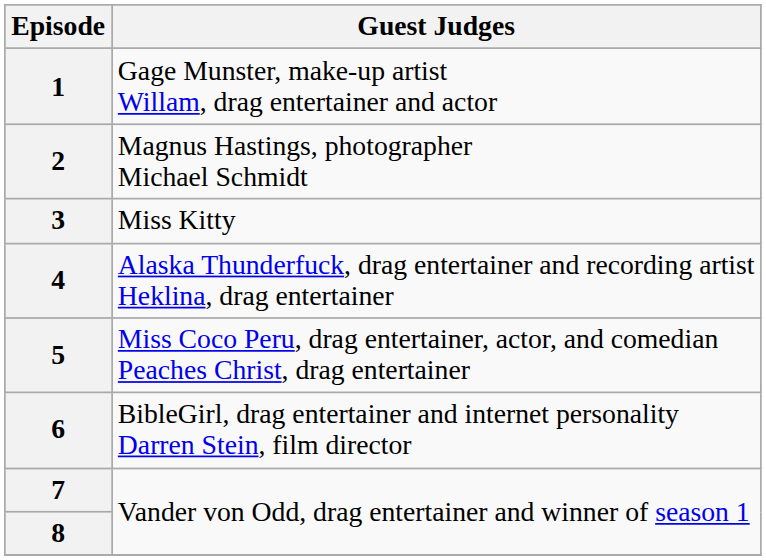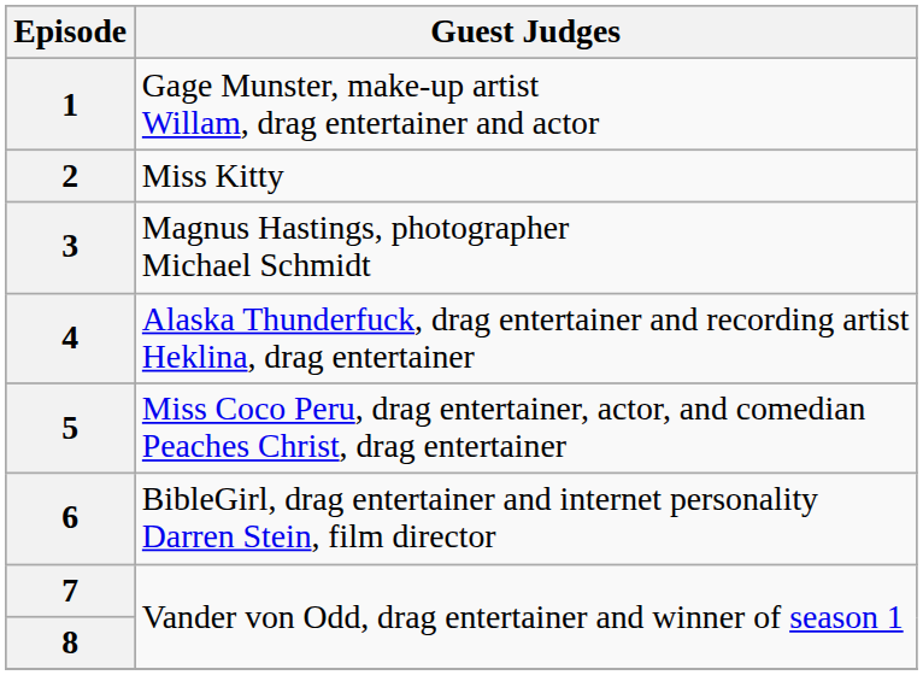 <table class="wikitable">
 <tr>
 <th>Episode</th>
 <th>Guest Judges</th>
 </tr>
 <tr>
 <th>1</th>
 <td>Gage Munster, make-up artist<br><a href='#'>Willam</a>, drag entertainer and actor</td>
 </tr>
 <tr>
 <th>2</th>
-<td>Magnus Hastings, photographer<br>Michael Schmidt</td>
+<td>Miss Kitty</td>
 </tr>
 <tr>
 <th>3</th>
-<td>Miss Kitty</td>
+<td>Magnus Hastings, photographer<br>Michael Schmidt</td>
 </tr>
 <tr>
 <th>4</th>
 <td><a href='#'>Alaska Thunderfuck</a>, drag entertainer and recording artist<br><a href='#'>Heklina</a>, drag entertainer</td>
 </tr>
 <tr>
 <th>5</th>
 <td><a href='#'>Miss Coco Peru</a>, drag entertainer, actor, and comedian<br><a href='#'>Peaches Christ</a>, drag entertainer</td>
 </tr>
 <tr>
 <th>6</th>
 <td>BibleGirl, drag entertainer and internet personality<br><a href='#'>Darren Stein</a>, film director</td>
 </tr>
 <tr>
 <th>7</th>
 <td rowspan="2">Vander von Odd, drag entertainer and winner of <a href='#'>season 1</a></td>
 </tr>
 <tr>
 <th>8</th>
 </tr>
 <tr>
 </tr>
 </table>
